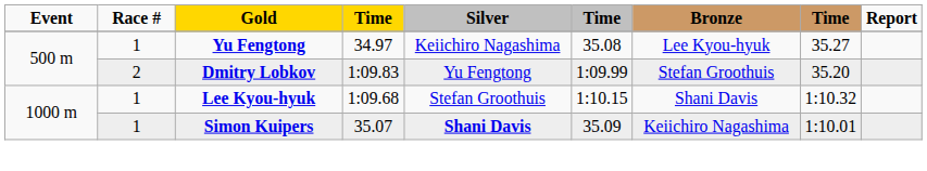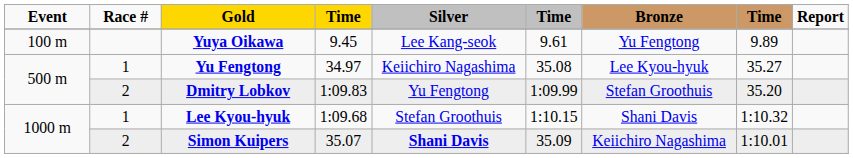 <table class="wikitable">
 <tr>
 <td width="80" align="center"><strong>Event</strong></td>
 <td width="65" align="center"><strong>Race #</strong></td>
 <td width="150" bgcolor="gold" align="center"><strong>Gold</strong></td>
 <td width="50" bgcolor="gold" align="center"><strong>Time</strong></td>
 <td width="150" bgcolor="silver" align="center"><strong>Silver</strong></td>
 <td width="50" bgcolor="silver" align="center"><strong>Time</strong></td>
 <td width="150" bgcolor="#CC9966" align="center"><strong>Bronze</strong></td>
 <td width="50" bgcolor="#CC9966" align="center"><strong>Time</strong></td>
 <td width="50" align="center"><strong>Report</strong></td>
 </tr>
 <tr bgcolor="#cccccc">
+</tr>
+<tr>
+<td align="center">100 m</td>
+<td align="center"></td>
+<td align="center"><strong><a href='#'>Yuya Oikawa</a></strong><br><small></small></td>
+<td align="center">9.45</td>
+<td align="center"><a href='#'>Lee Kang-seok</a><br><small></small></td>
+<td align="center">9.61</td>
+<td align="center"><a href='#'>Yu Fengtong</a><br><small></small></td>
+<td align="center">9.89</td>
+<td align="center"></td>
 </tr>
 <tr>
 <td rowspan=2 align="center">500 m</td>
 <td align="center">1</td>
 <td align="center"><strong><a href='#'>Yu Fengtong</a></strong><br><small></small></td>
 <td align="center">34.97</td>
 <td align="center"><a href='#'>Keiichiro Nagashima</a><br><small></small></td>
 <td align="center">35.08</td>
 <td align="center"><a href='#'>Lee Kyou-hyuk</a><br><small></small></td>
 <td align="center">35.27</td>
 <td align="center"></td>
 </tr>
 <tr bgcolor="#eeeeee">
 <td align="center">2</td>
 <td align="center"><strong><a href='#'>Dmitry Lobkov</a></strong><br><small></small></td>
 <td align="center">1:09.83</td>
 <td align="center"><a href='#'>Yu Fengtong</a><br><small></small></td>
 <td align="center">1:09.99</td>
 <td align="center"><a href='#'>Stefan Groothuis</a><br><small></small></td>
 <td align="center">35.20</td>
 <td align="center"></td>
 </tr>
 <tr>
 <td rowspan=2 align="center">1000 m</td>
 <td align="center">1</td>
 <td align="center"><strong><a href='#'>Lee Kyou-hyuk</a></strong><br><small></small></td>
 <td align="center">1:09.68</td>
 <td align="center"><a href='#'>Stefan Groothuis</a><br><small></small></td>
 <td align="center">1:10.15</td>
 <td align="center"><a href='#'>Shani Davis</a><br><small></small></td>
 <td align="center">1:10.32</td>
 <td align="center"></td>
 </tr>
 <tr bgcolor="#eeeeee">
-<td align="center">1</td>
+<td align="center">2</td>
 <td align="center"><strong><a href='#'>Simon Kuipers</a></strong><br><small></small></td>
 <td align="center">35.07</td>
 <td align="center"><strong><a href='#'>Shani Davis</a><br><small></small></strong></td>
 <td align="center">35.09</td>
 <td align="center"><a href='#'>Keiichiro Nagashima</a><br><small></small></td>
 <td align="center">1:10.01</td>
 <td align="center"></td>
 </tr>
 </table>
